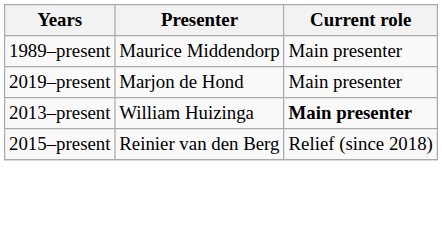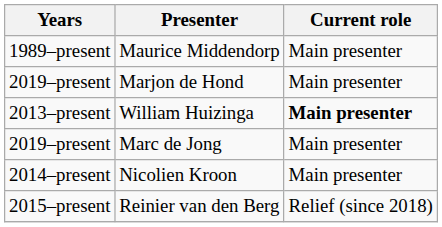 <table class="wikitable" style="font-size:95%;">
 <tr>
 <th>Years</th>
 <th>Presenter</th>
 <th>Current role</th>
 </tr>
 <tr>
 <td>1989–present</td>
 <td>Maurice Middendorp</td>
 <td>Main presenter</td>
 </tr>
 <tr>
 <td>2019–present</td>
 <td>Marjon de Hond</td>
 <td>Main presenter</td>
 </tr>
 <tr>
 <td>2013–present</td>
 <td>William Huizinga</td>
 <td><strong>Main presenter</strong></td>
 </tr>
 <tr>
+<td>2019–present</td>
+<td>Marc de Jong</td>
+<td>Main presenter</td>
+</tr>
+<tr>
+<td>2014–present</td>
+<td>Nicolien Kroon</td>
+<td>Main presenter</td>
+</tr>
+<tr>
 <td>2015–present</td>
 <td>Reinier van den Berg</td>
 <td rowspan="1">Relief (since 2018)</td>
 </tr>
 <tr>
 </tr>
 </table>
